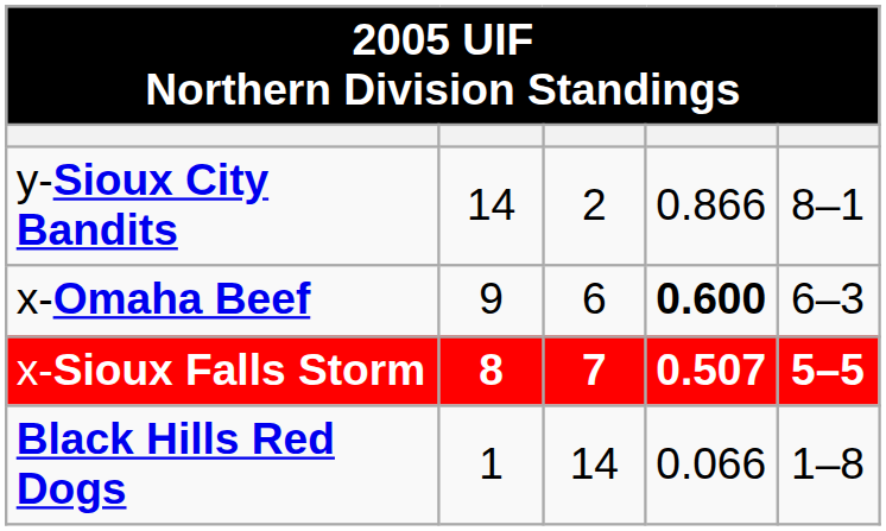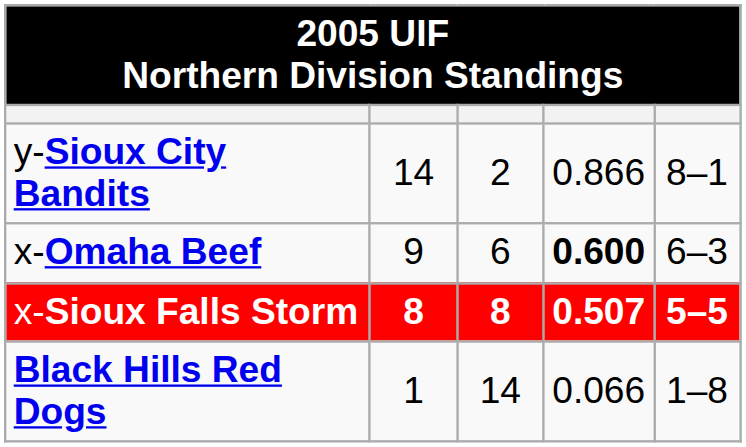 <table class="wikitable" style="text-align:center;vertical-align: top">
 <tr style="background: black; color:white;">
 <td colspan="10" style="vertical-align:middle;"><strong>2005 UIF</strong><br><strong>Northern Division Standings</strong></td>
 </tr>
 <tr>
 <th style="width:150px;"></th>
 <th width="30"></th>
 <th width="30"></th>
 <th width="30"></th>
 <th width="30"></th>
 </tr>
 <tr>
 <td align=left>y-<strong><a href='#'>Sioux City Bandits</a></strong></td>
 <td>14</td>
 <td>2</td>
 <td>0.866</td>
 <td>8–1</td>
 </tr>
 <tr>
 <td align=left>x-<strong><a href='#'>Omaha Beef</a></strong></td>
 <td>9</td>
 <td>6</td>
 <td><strong>0.600</strong></td>
 <td>6–3</td>
 </tr>
 <tr style="background:Red;color:White">
 <td align=left>x-<strong>Sioux Falls Storm</strong></td>
 <td><strong>8</strong></td>
-<td><strong>7</strong></td>
+<td><strong>8</strong></td>
 <td><strong>0.507</strong></td>
 <td><strong>5–5</strong></td>
 </tr>
 <tr>
 <td align=left><strong><a href='#'>Black Hills Red Dogs</a></strong></td>
 <td>1</td>
 <td>14</td>
 <td>0.066</td>
 <td>1–8</td>
 </tr>
 </table>
